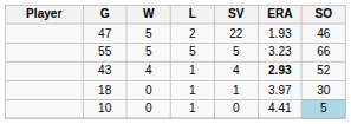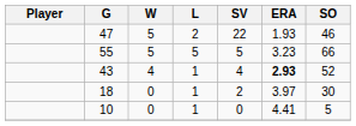 <table class="wikitable sortable">
 <tr>
 <th bgcolor="#DDDDFF" width="16%">Player</th>
 <th bgcolor="#DDDDFF" width="9%">G</th>
 <th bgcolor="#DDDDFF" width="9%">W</th>
 <th bgcolor="#DDDDFF" width="9%">L</th>
 <th bgcolor="#DDDDFF" width="9%">SV</th>
 <th bgcolor="#DDDDFF" width="9%">ERA</th>
 <th bgcolor="#DDDDFF" width="9%">SO</th>
 </tr>
 <tr align="center">
 <td></td>
 <td>47</td>
 <td>5</td>
 <td>2</td>
 <td>22</td>
 <td>1.93</td>
 <td>46</td>
 </tr>
 <tr align=center>
 <td></td>
 <td>55</td>
 <td>5</td>
 <td>5</td>
 <td>5</td>
 <td>3.23</td>
 <td>66</td>
 </tr>
 <tr align="center">
 <td></td>
 <td>43</td>
 <td>4</td>
 <td>1</td>
 <td>4</td>
 <td><strong>2.93</strong></td>
 <td>52</td>
 </tr>
 <tr align="center">
 <td></td>
 <td>18</td>
 <td>0</td>
 <td>1</td>
-<td>1</td>
+<td>2</td>
 <td>3.97</td>
 <td>30</td>
 </tr>
 <tr align="center">
 <td></td>
 <td>10</td>
 <td>0</td>
 <td>1</td>
 <td>0</td>
 <td>4.41</td>
-<td style="background: lightblue;">5</td>
+<td>5</td>
 </tr>
 <tr align="center">
 </tr>
 </table>
